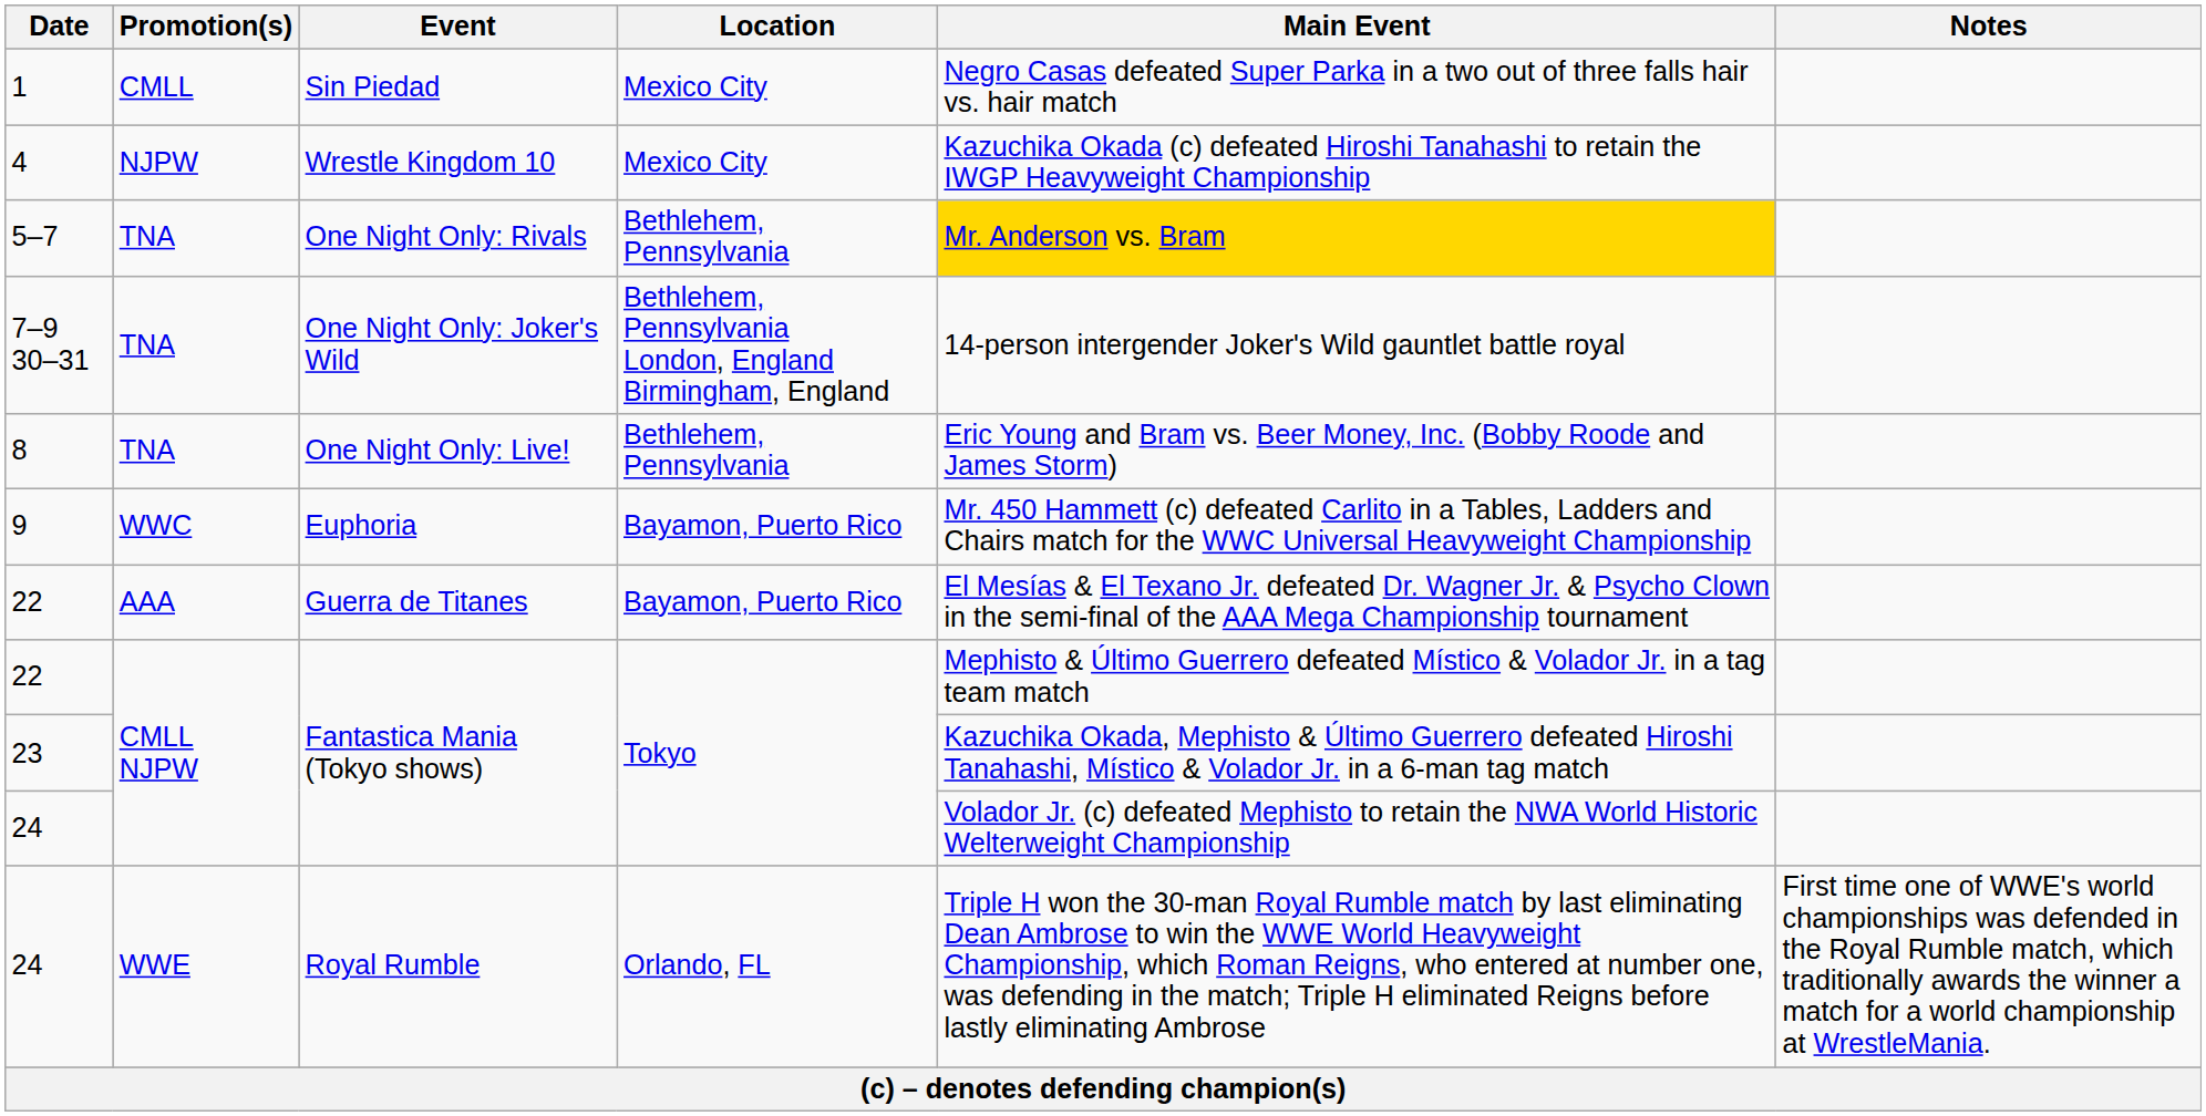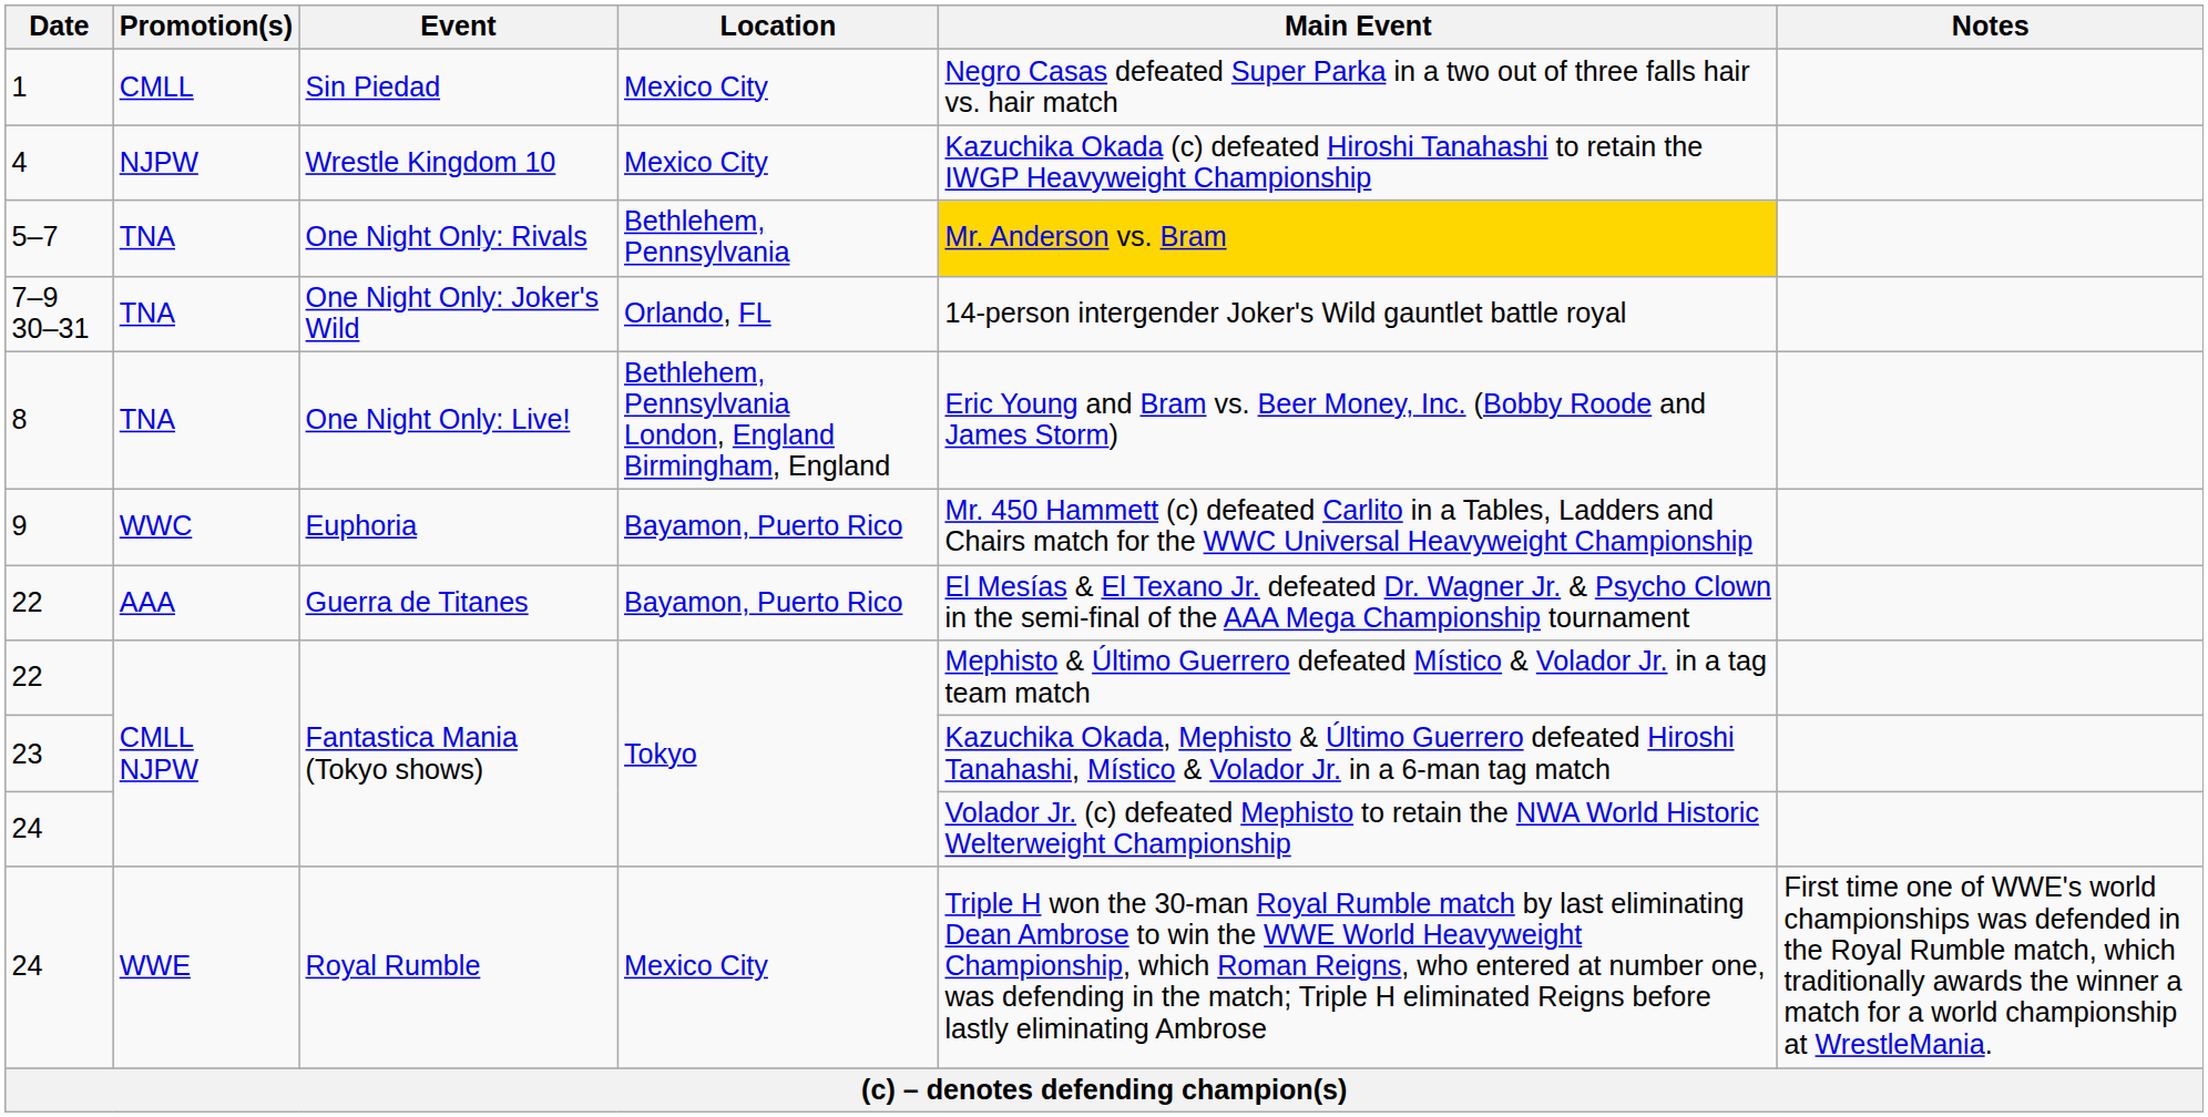 <table class="wikitable" style="width:100%;">
 <tr>
 <th width=5%>Date</th>
 <th width=5%>Promotion(s)</th>
 <th width=15%>Event</th>
 <th width=15%>Location</th>
 <th width=40%>Main Event</th>
 <th width=20%>Notes</th>
 </tr>
 <tr>
 <td>1</td>
 <td><a href='#'>CMLL</a></td>
 <td><a href='#'>Sin Piedad</a></td>
 <td><a href='#'>Mexico City</a></td>
 <td><a href='#'>Negro Casas</a> defeated <a href='#'>Super Parka</a> in a two out of three falls hair vs. hair match</td>
 <td></td>
 </tr>
 <tr>
 <td>4</td>
 <td><a href='#'>NJPW</a></td>
 <td><a href='#'>Wrestle Kingdom 10</a></td>
 <td><a href='#'>Mexico City</a></td>
 <td><a href='#'>Kazuchika Okada</a> (c) defeated <a href='#'>Hiroshi Tanahashi</a> to retain the <a href='#'>IWGP Heavyweight Championship</a></td>
 <td></td>
 </tr>
 <tr>
 <td>5–7</td>
 <td><a href='#'>TNA</a></td>
 <td><a href='#'>One Night Only: Rivals</a></td>
 <td><a href='#'>Bethlehem, Pennsylvania</a></td>
 <td style="background: gold;"><a href='#'>Mr. Anderson</a> vs. <a href='#'>Bram</a></td>
 <td></td>
 </tr>
 <tr>
 <td>7–9<br>30–31</td>
 <td><a href='#'>TNA</a></td>
 <td><a href='#'>One Night Only: Joker's Wild</a></td>
-<td><a href='#'>Bethlehem, Pennsylvania</a><br><a href='#'>London</a>, <a href='#'>England</a><br><a href='#'>Birmingham</a>, England</td>
+<td><a href='#'>Orlando</a>, <a href='#'>FL</a></td>
 <td>14-person intergender Joker's Wild gauntlet battle royal</td>
 <td></td>
 </tr>
 <tr>
 <td>8</td>
 <td><a href='#'>TNA</a></td>
 <td><a href='#'>One Night Only: Live!</a></td>
-<td><a href='#'>Bethlehem, Pennsylvania</a></td>
+<td><a href='#'>Bethlehem, Pennsylvania</a><br><a href='#'>London</a>, <a href='#'>England</a><br><a href='#'>Birmingham</a>, England</td>
 <td><a href='#'>Eric Young</a> and <a href='#'>Bram</a> vs. <a href='#'>Beer Money, Inc.</a> (<a href='#'>Bobby Roode</a> and <a href='#'>James Storm</a>)</td>
 <td></td>
 </tr>
 <tr>
 <td>9</td>
 <td><a href='#'>WWC</a></td>
 <td><a href='#'>Euphoria</a></td>
 <td><a href='#'>Bayamon, Puerto Rico</a></td>
 <td><a href='#'>Mr. 450 Hammett</a> (c) defeated <a href='#'>Carlito</a> in a Tables, Ladders and Chairs match for the <a href='#'>WWC Universal Heavyweight Championship</a></td>
 <td></td>
 </tr>
 <tr>
 <td>22</td>
 <td><a href='#'>AAA</a></td>
 <td><a href='#'>Guerra de Titanes</a></td>
 <td><a href='#'>Bayamon, Puerto Rico</a></td>
 <td><a href='#'>El Mesías</a> & <a href='#'>El Texano Jr.</a> defeated <a href='#'>Dr. Wagner Jr.</a> & <a href='#'>Psycho Clown</a> in the semi-final of the <a href='#'>AAA Mega Championship</a> tournament</td>
 <td></td>
 </tr>
 <tr>
 <td>22</td>
 <td rowspan=3><a href='#'>CMLL</a><br><a href='#'>NJPW</a></td>
 <td rowspan=3><a href='#'>Fantastica Mania</a><br>(Tokyo shows)</td>
 <td rowspan=3><a href='#'>Tokyo</a></td>
 <td><a href='#'>Mephisto</a> & <a href='#'>Último Guerrero</a> defeated <a href='#'>Místico</a> & <a href='#'>Volador Jr.</a> in a tag team match</td>
 <td></td>
 </tr>
 <tr>
 <td>23</td>
 <td><a href='#'>Kazuchika Okada</a>, <a href='#'>Mephisto</a> & <a href='#'>Último Guerrero</a> defeated <a href='#'>Hiroshi Tanahashi</a>, <a href='#'>Místico</a> & <a href='#'>Volador Jr.</a> in a 6-man tag match</td>
 <td></td>
 </tr>
 <tr>
 <td>24</td>
 <td><a href='#'>Volador Jr.</a> (c) defeated <a href='#'>Mephisto</a> to retain the <a href='#'>NWA World Historic Welterweight Championship</a></td>
 </tr>
 <tr>
 <td>24</td>
 <td><a href='#'>WWE</a></td>
 <td><a href='#'>Royal Rumble</a></td>
-<td><a href='#'>Orlando</a>, <a href='#'>FL</a></td>
+<td><a href='#'>Mexico City</a></td>
 <td><a href='#'>Triple H</a> won the 30-man <a href='#'>Royal Rumble match</a> by last eliminating <a href='#'>Dean Ambrose</a> to win the <a href='#'>WWE World Heavyweight Championship</a>, which <a href='#'>Roman Reigns</a>, who entered at number one, was defending in the match; Triple H eliminated Reigns before lastly eliminating Ambrose</td>
 <td>First time one of WWE's world championships was defended in the Royal Rumble match, which traditionally awards the winner a match for a world championship at <a href='#'>WrestleMania</a>.</td>
 </tr>
 <tr>
 <th colspan="6">(c) – denotes defending champion(s)</th>
 </tr>
 </table>
